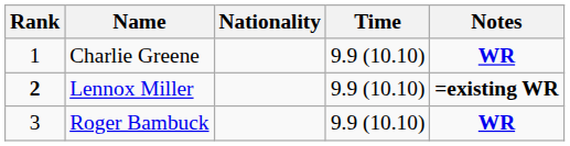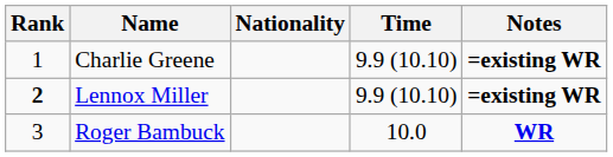 <table class="wikitable sortable" style="text-align:center">
 <tr>
 <th>Rank</th>
 <th>Name</th>
 <th>Nationality</th>
 <th>Time</th>
 <th>Notes</th>
 </tr>
 <tr>
 <td>1</td>
 <td align=left>Charlie Greene</td>
 <td align=left></td>
 <td>9.9 (10.10)</td>
-<td><strong><a href='#'>WR</a></strong></td>
+<td><strong>=existing WR</strong></td>
 </tr>
 <tr>
 <td><strong>2</strong></td>
 <td align=left><a href='#'>Lennox Miller</a></td>
 <td align=left></td>
 <td>9.9 (10.10)</td>
 <td><strong>=existing WR</strong></td>
 </tr>
 <tr>
 <td>3</td>
 <td align=left><a href='#'>Roger Bambuck</a></td>
 <td align=left></td>
-<td>9.9 (10.10)</td>
+<td>10.0</td>
 <td><strong><a href='#'>WR</a></strong></td>
 </tr>
 </table>
